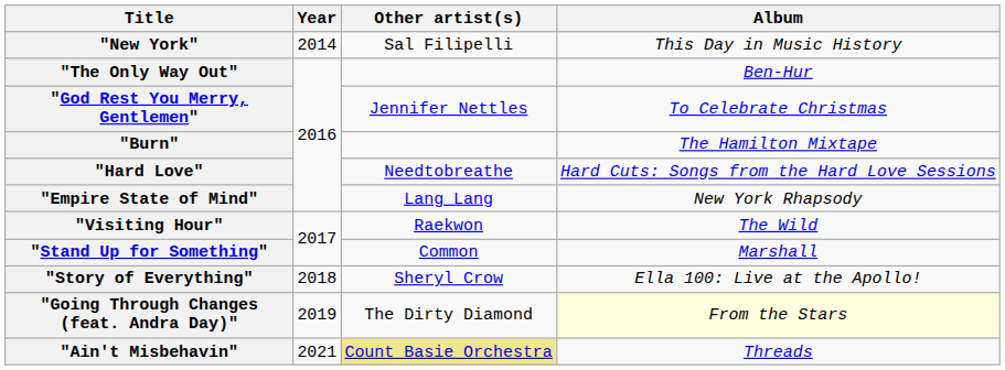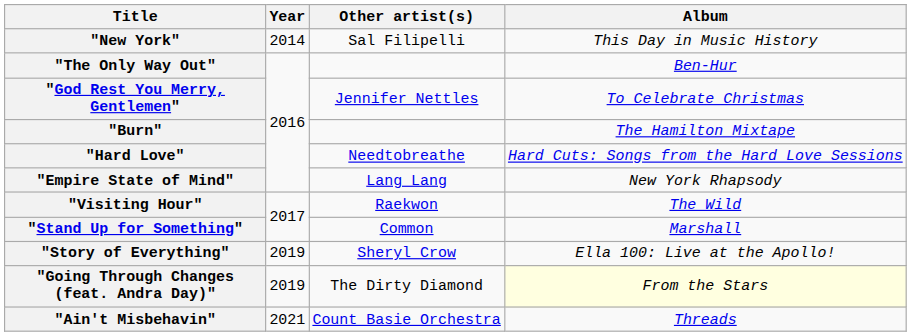 <table class="wikitable plainrowheaders" style="text-align:center;">
 <tr>
 <th scope="col" style="width:17em;">Title</th>
 <th scope="col" style="width:1em;">Year</th>
 <th scope="col">Other artist(s)</th>
 <th scope="col">Album</th>
 </tr>
 <tr>
 <th scope="row">"New York"</th>
 <td>2014</td>
 <td>Sal Filipelli</td>
 <td><em>This Day in Music History</em></td>
 </tr>
 <tr>
 <th scope="row">"The Only Way Out"</th>
 <td rowspan="5">2016</td>
 <td></td>
 <td><em><a href='#'>Ben-Hur</a></em></td>
 </tr>
 <tr>
 <th scope="row">"<a href='#'>God Rest You Merry, Gentlemen</a>"</th>
 <td><a href='#'>Jennifer Nettles</a></td>
 <td><em><a href='#'>To Celebrate Christmas</a></em></td>
 </tr>
 <tr>
 <th scope="row">"Burn"</th>
 <td></td>
 <td><em><a href='#'>The Hamilton Mixtape</a></em></td>
 </tr>
 <tr>
 <th scope="row">"Hard Love"</th>
 <td><a href='#'>Needtobreathe</a></td>
 <td><em><a href='#'>Hard Cuts: Songs from the Hard Love Sessions</a></em></td>
 </tr>
 <tr>
 <th scope="row">"Empire State of Mind"</th>
 <td><a href='#'>Lang Lang</a></td>
 <td><em>New York Rhapsody</em></td>
 </tr>
 <tr>
 <th scope="row">"Visiting Hour"</th>
 <td rowspan="2">2017</td>
 <td><a href='#'>Raekwon</a></td>
 <td><em><a href='#'>The Wild</a></em></td>
 </tr>
 <tr>
 <th scope="row">"<a href='#'>Stand Up for Something</a>"</th>
 <td><a href='#'>Common</a></td>
 <td><em><a href='#'>Marshall</a></em></td>
 </tr>
 <tr>
 <th scope="row">"Story of Everything"</th>
-<td>2018</td>
+<td>2019</td>
 <td><a href='#'>Sheryl Crow</a></td>
 <td><em>Ella 100: Live at the Apollo!</em></td>
 </tr>
 <tr>
 <th scope="row">"Going Through Changes (feat. Andra Day)"</th>
 <td>2019</td>
 <td>The Dirty Diamond</td>
 <td style="background: lightyellow;"><em>From the Stars</em></td>
 </tr>
 <tr>
 <th scope="row">"Ain't Misbehavin"</th>
 <td>2021</td>
-<td style="background: khaki;"><a href='#'>Count Basie Orchestra</a></td>
+<td><a href='#'>Count Basie Orchestra</a></td>
 <td><em><a href='#'>Threads</a></em></td>
 </tr>
 </table>
